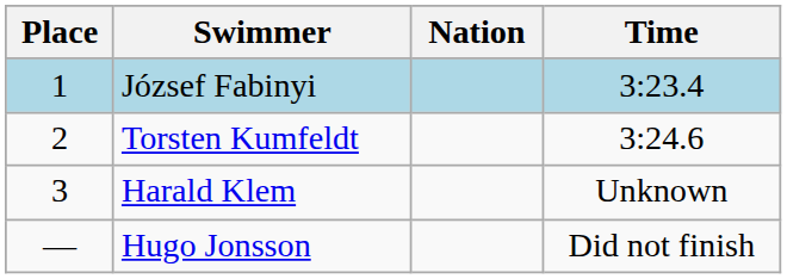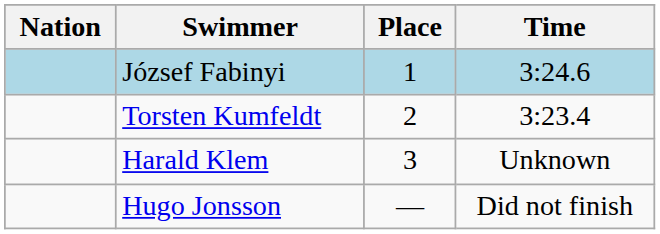 <table class=wikitable width=370>
 <tr>
+<th>Nation</th>
+<th>Swimmer</th>
 <th>Place</th>
-<th>Swimmer</th>
-<th>Nation</th>
 <th>Time</th>
 </tr>
 <tr bgcolor=lightblue>
+<td></td>
+<td>József Fabinyi</td>
 <td align=center>1</td>
-<td>József Fabinyi</td>
+<td align=center>3:24.6</td>
+</tr>
+<tr>
 <td></td>
+<td><a href='#'>Torsten Kumfeldt</a></td>
+<td align=center>2</td>
 <td align=center>3:23.4</td>
 </tr>
 <tr>
-<td align=center>2</td>
-<td><a href='#'>Torsten Kumfeldt</a></td>
 <td></td>
-<td align=center>3:24.6</td>
-</tr>
-<tr>
+<td><a href='#'>Harald Klem</a></td>
 <td align=center>3</td>
-<td><a href='#'>Harald Klem</a></td>
-<td></td>
 <td align=center>Unknown</td>
 </tr>
 <tr>
+<td></td>
+<td><a href='#'>Hugo Jonsson</a></td>
 <td align=center>—</td>
-<td><a href='#'>Hugo Jonsson</a></td>
-<td></td>
 <td align=center>Did not finish</td>
 </tr>
 </table>
